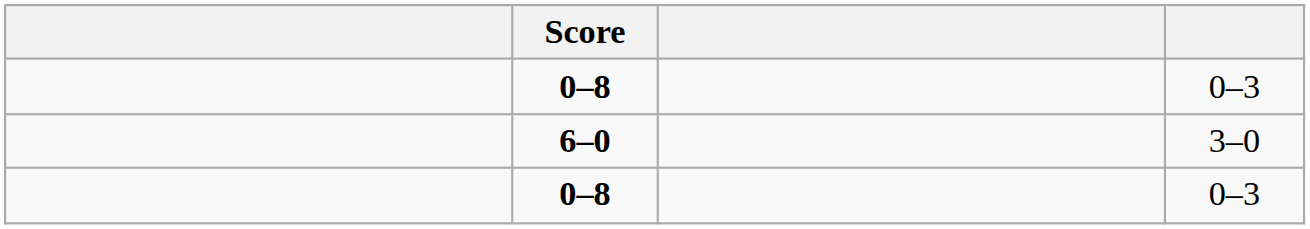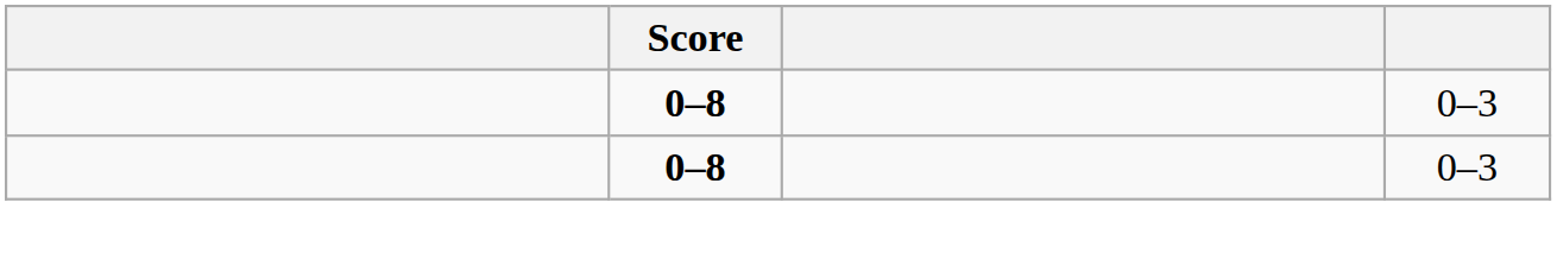 <table class="wikitable" style="text-align: center; ">
 <tr>
 <th align="right" width="270"></th>
 <th width="65">Score</th>
 <th align="left" width="270"></th>
 <th width="65"></th>
 </tr>
 <tr>
 <td align="left"></td>
 <td><strong>0–8</strong></td>
 <td align="left"><strong></strong></td>
 <td>0–3 <strong></strong></td>
 </tr>
 <tr>
-<td align="left"><strong></strong></td>
-<td><strong>6–0</strong></td>
-<td align="left"></td>
-<td>3–0 <strong></strong></td>
-</tr>
-<tr>
 <td align="left"></td>
 <td><strong>0–8</strong></td>
 <td align="left"><strong></strong></td>
 <td>0–3 <strong></strong></td>
 </tr>
 </table>
